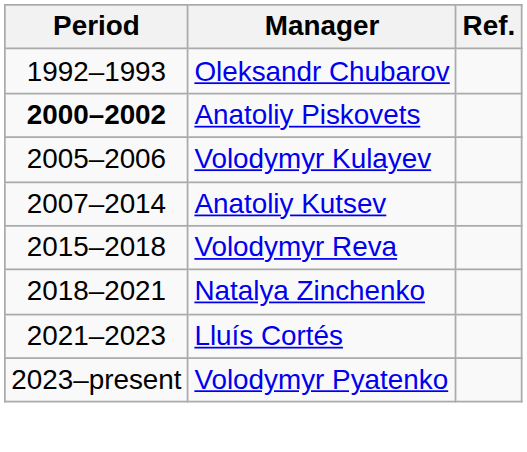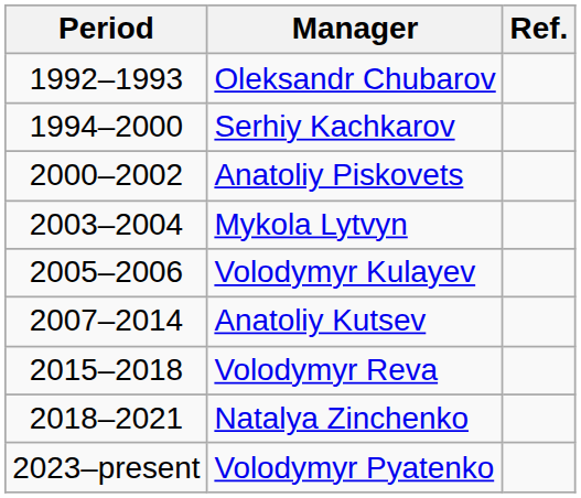 <table class="wikitable" style="text-align: center;">
 <tr>
 <th>Period</th>
 <th>Manager</th>
 <th>Ref.</th>
 </tr>
 <tr>
 <td>1992–1993</td>
 <td style="text-align: left;"> <a href='#'>Oleksandr Chubarov</a></td>
 <td></td>
 </tr>
 <tr>
-<td><strong>2000–2002</strong></td>
+<td>1994–2000</td>
+<td style="text-align: left;"> <a href='#'>Serhiy Kachkarov</a></td>
+<td></td>
+</tr>
+<tr>
+<td>2000–2002</td>
 <td style="text-align: left;"> <a href='#'>Anatoliy Piskovets</a></td>
+<td></td>
+</tr>
+<tr>
+<td>2003–2004</td>
+<td style="text-align: left;"> <a href='#'>Mykola Lytvyn</a></td>
 <td></td>
 </tr>
 <tr>
 <td>2005–2006</td>
 <td style="text-align: left;"> <a href='#'>Volodymyr Kulayev</a></td>
 <td></td>
 </tr>
 <tr>
 <td>2007–2014</td>
 <td style="text-align: left;"> <a href='#'>Anatoliy Kutsev</a></td>
 <td></td>
 </tr>
 <tr>
 <td>2015–2018</td>
 <td style="text-align: left;"> <a href='#'>Volodymyr Reva</a></td>
 <td></td>
 </tr>
 <tr>
 <td>2018–2021</td>
 <td style="text-align: left;"> <a href='#'>Natalya Zinchenko</a></td>
 <td></td>
 </tr>
 <tr>
-<td>2021–2023</td>
-<td style="text-align: left;"> <a href='#'>Lluís Cortés</a></td>
-<td></td>
-</tr>
-<tr>
 <td>2023–present</td>
 <td style="text-align: left;"> <a href='#'>Volodymyr Pyatenko</a></td>
 <td></td>
 </tr>
 </table>
